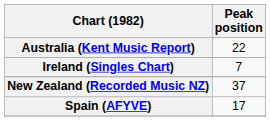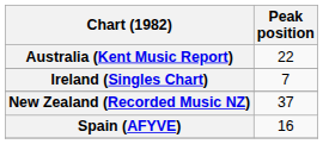 <table class="wikitable sortable plainrowheaders">
 <tr>
 <th scope="col">Chart (1982)</th>
 <th scope="col">Peak<br>position</th>
 </tr>
 <tr>
 <th scope="row">Australia (<a href='#'>Kent Music Report</a>)</th>
 <td align="center">22</td>
 </tr>
 <tr>
 </tr>
 <tr>
 <th scope="row">Ireland (<a href='#'>Singles Chart</a>)</th>
 <td align="center">7</td>
 </tr>
 <tr>
 </tr>
 <tr>
 </tr>
 <tr>
 <th scope="row">New Zealand (<a href='#'>Recorded Music NZ</a>)</th>
 <td align="center">37</td>
 </tr>
 <tr>
 <th scope="row">Spain (<a href='#'>AFYVE</a>)</th>
-<td align="center">17</td>
+<td align="center">16</td>
 </tr>
 <tr>
 </tr>
 <tr>
 </tr>
 <tr>
 </tr>
 <tr>
 </tr>
 </table>
